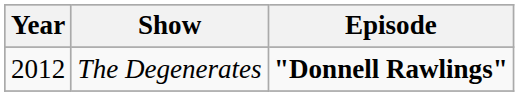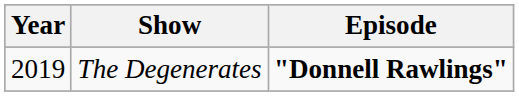 <table class="wikitable">
 <tr>
 <th>Year</th>
 <th>Show</th>
 <th>Episode</th>
 </tr>
 <tr>
-<td>2012</td>
+<td>2019</td>
 <td><em>The Degenerates</em></td>
 <td><strong>"Donnell Rawlings"</strong></td>
 </tr>
 </table>
